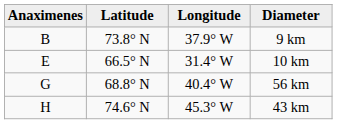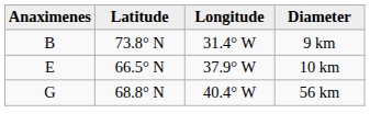 <table class="wikitable">
 <tr>
 <th style="width:25%; background:#eee;">Anaximenes</th>
 <th style="width:25%; background:#eee;">Latitude</th>
 <th style="width:25%; background:#eee;">Longitude</th>
 <th style="width:25%; background:#eee;">Diameter</th>
 </tr>
 <tr style="text-align:center;">
 <td>B</td>
 <td>73.8° N</td>
-<td>37.9° W</td>
+<td>31.4° W</td>
 <td>9 km</td>
 </tr>
 <tr style="text-align:center;">
 <td>E</td>
 <td>66.5° N</td>
-<td>31.4° W</td>
+<td>37.9° W</td>
 <td>10 km</td>
 </tr>
 <tr style="text-align:center;">
 <td>G</td>
 <td>68.8° N</td>
 <td>40.4° W</td>
 <td>56 km</td>
 </tr>
-<tr style="text-align:center;">
-<td>H</td>
-<td>74.6° N</td>
-<td>45.3° W</td>
-<td>43 km</td>
-</tr>
 </table>
